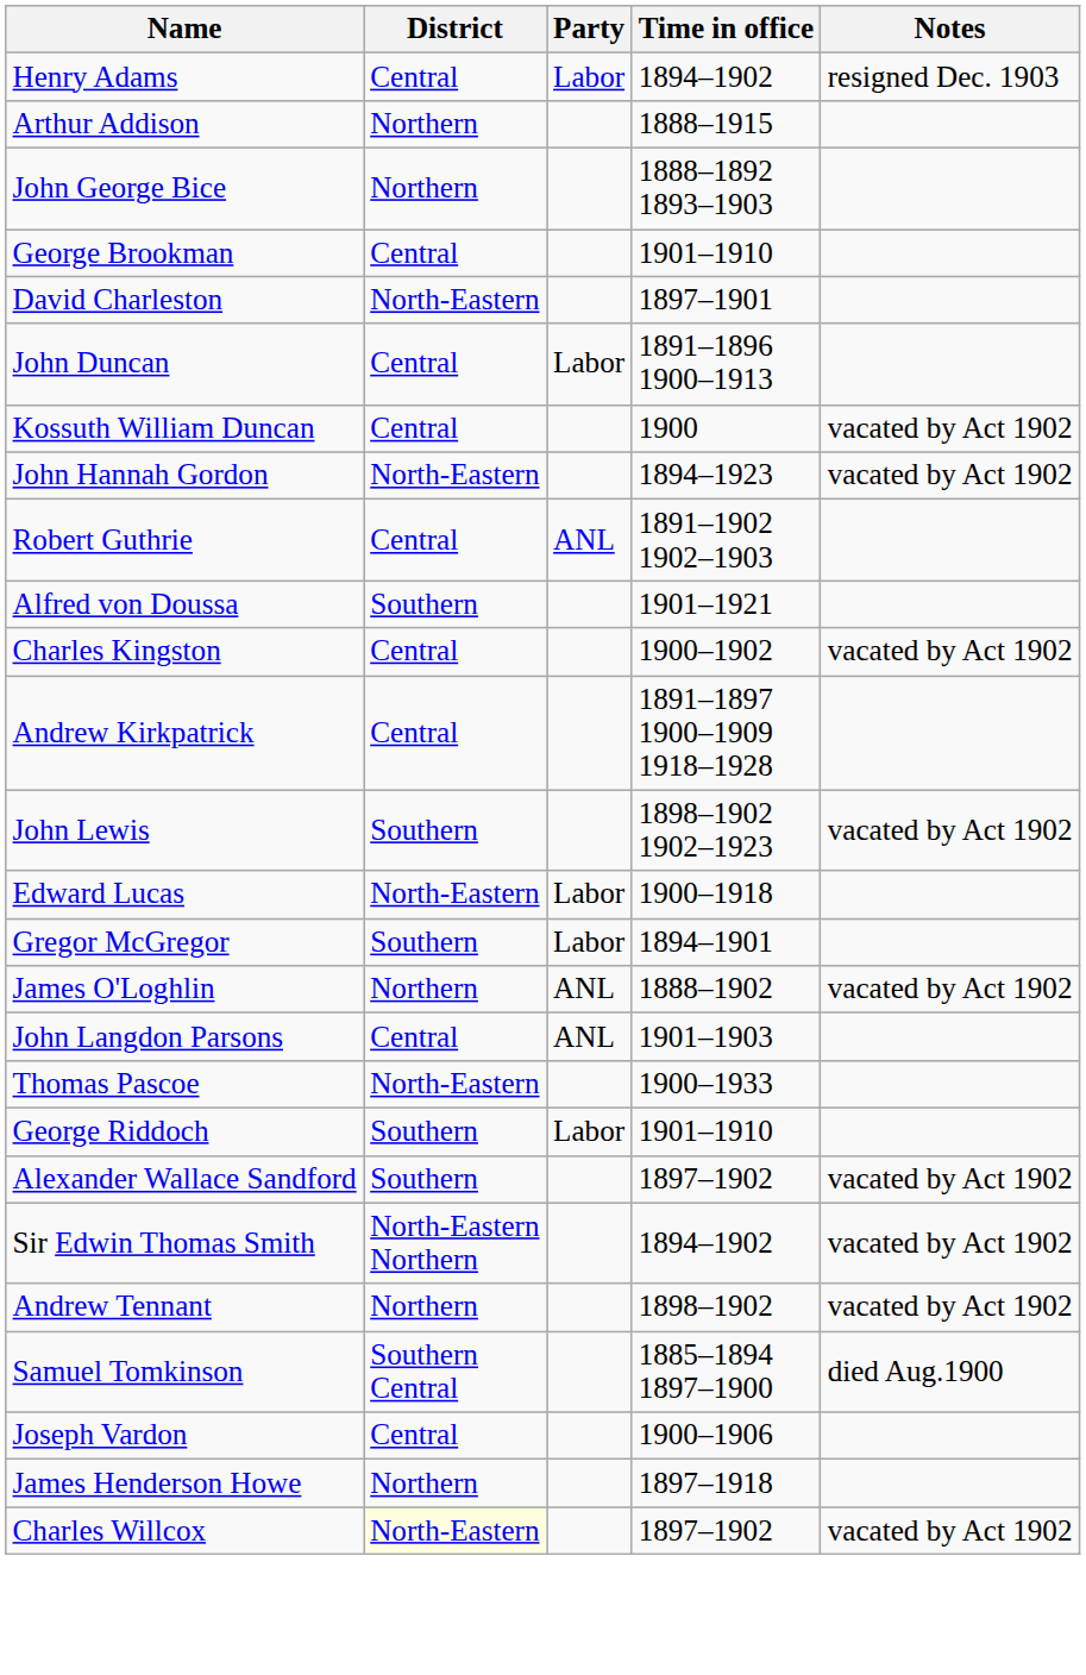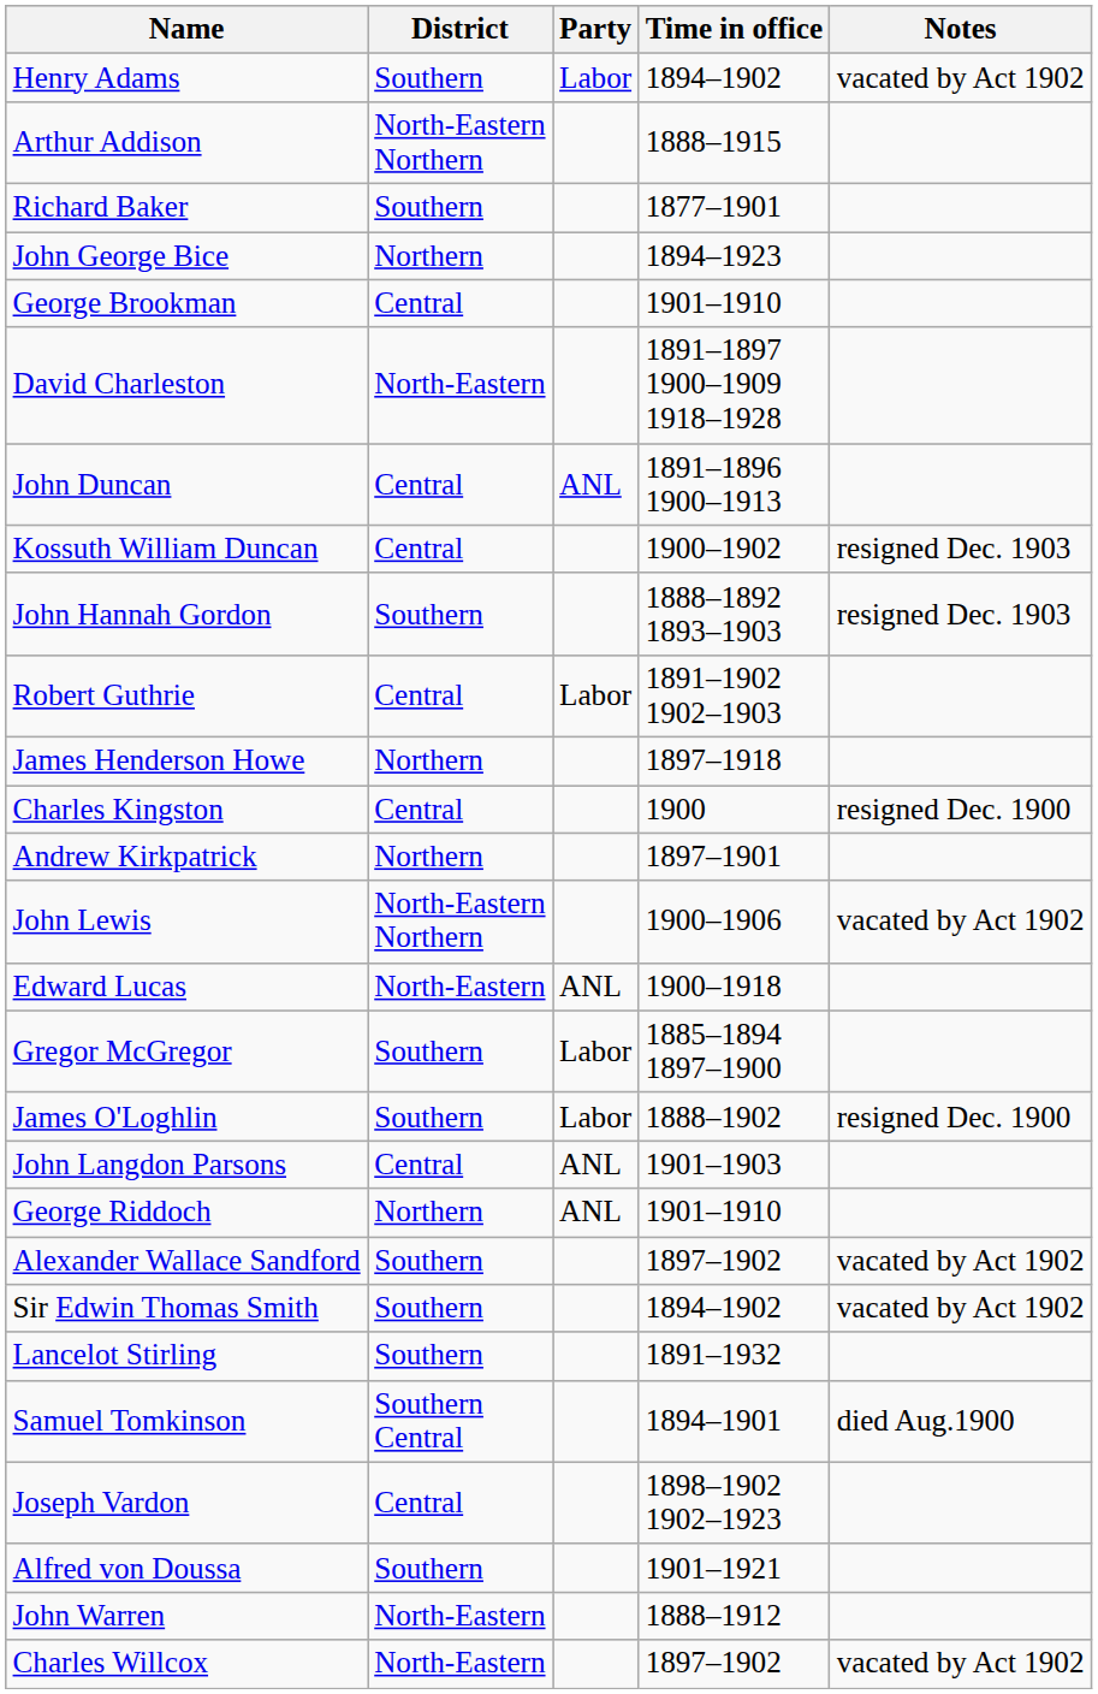 <table class="wikitable sortable">
 <tr>
 <th>Name</th>
 <th>District</th>
 <th>Party</th>
 <th>Time in office</th>
 <th>Notes</th>
 </tr>
 <tr>
 <td><a href='#'>Henry Adams</a></td>
-<td><a href='#'>Central</a></td>
+<td><a href='#'>Southern</a></td>
 <td><a href='#'>Labor</a></td>
 <td>1894–1902</td>
-<td>resigned Dec. 1903</td>
+<td>vacated by Act 1902</td>
 </tr>
 <tr>
 <td><a href='#'>Arthur Addison</a></td>
-<td><a href='#'>Northern</a></td>
+<td><a href='#'>North-Eastern</a><br><a href='#'>Northern</a></td>
 <td></td>
 <td>1888–1915</td>
+<td></td>
+</tr>
+<tr>
+<td><a href='#'>Richard Baker</a></td>
+<td><a href='#'>Southern</a></td>
+<td></td>
+<td>1877–1901</td>
 <td></td>
 </tr>
 <tr>
 <td><a href='#'>John George Bice</a></td>
 <td><a href='#'>Northern</a></td>
 <td></td>
-<td>1888–1892<br>1893–1903</td>
+<td>1894–1923</td>
 <td></td>
 </tr>
 <tr>
 <td><a href='#'>George Brookman</a></td>
 <td><a href='#'>Central</a></td>
 <td></td>
 <td>1901–1910</td>
 <td></td>
 </tr>
 <tr>
 <td><a href='#'>David Charleston</a></td>
 <td><a href='#'>North-Eastern</a></td>
 <td></td>
-<td>1897–1901</td>
+<td>1891–1897<br>1900–1909<br>1918–1928</td>
 <td></td>
 </tr>
 <tr>
 <td><a href='#'>John Duncan</a></td>
 <td><a href='#'>Central</a></td>
-<td>Labor</td>
+<td><a href='#'>ANL</a></td>
 <td>1891–1896<br>1900–1913</td>
 <td></td>
 </tr>
 <tr>
 <td><a href='#'>Kossuth William Duncan</a></td>
 <td><a href='#'>Central</a></td>
 <td></td>
-<td>1900</td>
-<td>vacated by Act 1902</td>
+<td>1900–1902</td>
+<td>resigned Dec. 1903</td>
 </tr>
 <tr>
 <td><a href='#'>John Hannah Gordon</a></td>
-<td><a href='#'>North-Eastern</a></td>
+<td><a href='#'>Southern</a></td>
 <td></td>
-<td>1894–1923</td>
-<td>vacated by Act 1902</td>
+<td>1888–1892<br>1893–1903</td>
+<td>resigned Dec. 1903</td>
 </tr>
 <tr>
 <td><a href='#'>Robert Guthrie</a></td>
 <td><a href='#'>Central</a></td>
-<td><a href='#'>ANL</a></td>
+<td>Labor</td>
 <td>1891–1902<br>1902–1903</td>
 <td></td>
 </tr>
 <tr>
-<td><a href='#'>Alfred von Doussa</a></td>
-<td><a href='#'>Southern</a></td>
+<td><a href='#'>James Henderson Howe</a></td>
+<td><a href='#'>Northern</a></td>
 <td></td>
-<td>1901–1921</td>
+<td>1897–1918</td>
 <td></td>
 </tr>
 <tr>
 <td><a href='#'>Charles Kingston</a></td>
 <td><a href='#'>Central</a></td>
 <td></td>
-<td>1900–1902</td>
-<td>vacated by Act 1902</td>
+<td>1900</td>
+<td>resigned Dec. 1900</td>
 </tr>
 <tr>
 <td><a href='#'>Andrew Kirkpatrick</a></td>
-<td><a href='#'>Central</a></td>
+<td><a href='#'>Northern</a></td>
 <td></td>
-<td>1891–1897<br>1900–1909<br>1918–1928</td>
+<td>1897–1901</td>
 <td></td>
 </tr>
 <tr>
 <td><a href='#'>John Lewis</a></td>
-<td><a href='#'>Southern</a></td>
+<td><a href='#'>North-Eastern</a><br><a href='#'>Northern</a></td>
 <td></td>
-<td>1898–1902<br>1902–1923</td>
+<td>1900–1906</td>
 <td>vacated by Act 1902</td>
 </tr>
 <tr>
 <td><a href='#'>Edward Lucas</a></td>
 <td><a href='#'>North-Eastern</a></td>
-<td>Labor</td>
+<td>ANL</td>
 <td>1900–1918</td>
 <td></td>
 </tr>
 <tr>
 <td><a href='#'>Gregor McGregor</a></td>
 <td><a href='#'>Southern</a></td>
 <td>Labor</td>
-<td>1894–1901</td>
+<td>1885–1894<br>1897–1900</td>
 <td></td>
 </tr>
 <tr>
 <td><a href='#'>James O'Loghlin</a></td>
-<td><a href='#'>Northern</a></td>
-<td>ANL</td>
+<td><a href='#'>Southern</a></td>
+<td>Labor</td>
 <td>1888–1902</td>
-<td>vacated by Act 1902</td>
+<td>resigned Dec. 1900</td>
 </tr>
 <tr>
 <td><a href='#'>John Langdon Parsons</a></td>
 <td><a href='#'>Central</a></td>
 <td>ANL</td>
 <td>1901–1903</td>
 <td></td>
 </tr>
 <tr>
-<td><a href='#'>Thomas Pascoe</a></td>
-<td><a href='#'>North-Eastern</a></td>
-<td></td>
-<td>1900–1933</td>
-<td></td>
-</tr>
-<tr>
 <td><a href='#'>George Riddoch</a></td>
-<td><a href='#'>Southern</a></td>
-<td>Labor</td>
+<td><a href='#'>Northern</a></td>
+<td>ANL</td>
 <td>1901–1910</td>
 <td></td>
 </tr>
 <tr>
 <td><a href='#'>Alexander Wallace Sandford</a></td>
 <td><a href='#'>Southern</a></td>
 <td></td>
 <td>1897–1902</td>
 <td>vacated by Act 1902</td>
 </tr>
 <tr>
 <td>Sir <a href='#'>Edwin Thomas Smith</a></td>
-<td><a href='#'>North-Eastern</a><br><a href='#'>Northern</a></td>
+<td><a href='#'>Southern</a></td>
 <td></td>
 <td>1894–1902</td>
 <td>vacated by Act 1902</td>
 </tr>
 <tr>
-<td><a href='#'>Andrew Tennant</a></td>
-<td><a href='#'>Northern</a></td>
+<td><a href='#'>Lancelot Stirling</a></td>
+<td><a href='#'>Southern</a></td>
 <td></td>
-<td>1898–1902</td>
-<td>vacated by Act 1902</td>
+<td>1891–1932</td>
+<td></td>
 </tr>
 <tr>
 <td><a href='#'>Samuel Tomkinson</a></td>
 <td><a href='#'>Southern</a><br><a href='#'>Central</a></td>
 <td></td>
-<td>1885–1894<br>1897–1900</td>
+<td>1894–1901</td>
 <td>died Aug.1900</td>
 </tr>
 <tr>
 <td><a href='#'>Joseph Vardon</a></td>
 <td><a href='#'>Central</a></td>
 <td></td>
-<td>1900–1906</td>
+<td>1898–1902<br>1902–1923</td>
 <td></td>
 </tr>
 <tr>
-<td><a href='#'>James Henderson Howe</a></td>
-<td><a href='#'>Northern</a></td>
+<td><a href='#'>Alfred von Doussa</a></td>
+<td><a href='#'>Southern</a></td>
 <td></td>
-<td>1897–1918</td>
+<td>1901–1921</td>
+<td></td>
+</tr>
+<tr>
+<td><a href='#'>John Warren</a></td>
+<td><a href='#'>North-Eastern</a></td>
+<td></td>
+<td>1888–1912</td>
 <td></td>
 </tr>
 <tr>
 <td><a href='#'>Charles Willcox</a></td>
-<td style="background: lightyellow;"><a href='#'>North-Eastern</a></td>
+<td><a href='#'>North-Eastern</a></td>
 <td></td>
 <td>1897–1902</td>
 <td>vacated by Act 1902</td>
 </tr>
 </table>
